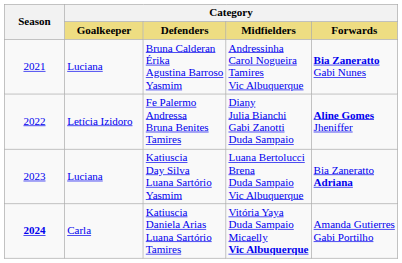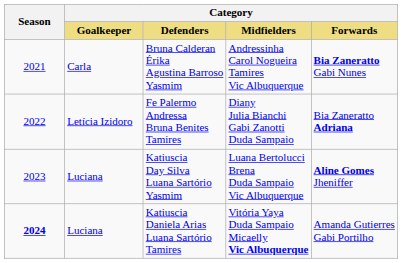 <table class="wikitable">
 <tr>
 <th width="80" rowspan="2">Season</th>
 <th colspan="4">Category</th>
 </tr>
 <tr>
 <th style="background-color: #eedd82; width: 20%">Goalkeeper</th>
 <th style="background-color: #eedd82">Defenders</th>
 <th style="background-color: #eedd82">Midfielders</th>
 <th style="background-color: #eedd82">Forwards</th>
 </tr>
 <tr>
 <td align="center"><a href='#'>2021</a></td>
-<td> <a href='#'>Luciana</a> </td>
+<td> <a href='#'>Carla</a> </td>
 <td> <a href='#'>Bruna Calderan</a> <br>  <a href='#'>Érika</a> <br>  <a href='#'>Agustina Barroso</a>  <br>  <a href='#'>Yasmim</a> </td>
 <td> <a href='#'>Andressinha</a> <br>  <a href='#'>Carol Nogueira</a> <br>  <a href='#'>Tamires</a> <br>  <a href='#'>Vic Albuquerque</a> </td>
 <td> <strong><a href='#'>Bia Zaneratto</a> </strong><br>  <a href='#'>Gabi Nunes</a> </td>
 </tr>
 <tr>
 <td align="center"><a href='#'>2022</a></td>
 <td> <a href='#'>Letícia Izidoro</a> </td>
 <td> <a href='#'>Fe Palermo</a> <br>  <a href='#'>Andressa</a> <br>  <a href='#'>Bruna Benites</a>  <br>  <a href='#'>Tamires</a> </td>
 <td> <a href='#'>Diany</a> <br>  <a href='#'>Julia Bianchi</a> <br>  <a href='#'>Gabi Zanotti</a> <br>  <a href='#'>Duda Sampaio</a> </td>
-<td> <strong><a href='#'>Aline Gomes</a> </strong> <br>  <a href='#'>Jheniffer</a> </td>
+<td> <a href='#'>Bia Zaneratto</a> <br> <strong> <a href='#'>Adriana</a> </strong></td>
 </tr>
 <tr>
 <td align="center"><a href='#'>2023</a></td>
 <td> <a href='#'>Luciana</a> </td>
 <td> <a href='#'>Katiuscia</a> <br>  <a href='#'>Day Silva</a> <br>  <a href='#'>Luana Sartório</a>  <br>  <a href='#'>Yasmim</a> </td>
 <td> <a href='#'>Luana Bertolucci</a> <br>  <a href='#'>Brena</a>  <br>   <a href='#'>Duda Sampaio</a>  <br>  <a href='#'>Vic Albuquerque</a> </td>
-<td> <a href='#'>Bia Zaneratto</a> <br> <strong> <a href='#'>Adriana</a> </strong></td>
+<td> <strong><a href='#'>Aline Gomes</a> </strong> <br>  <a href='#'>Jheniffer</a> </td>
 </tr>
 <tr>
 <td align="center"><strong><a href='#'>2024</a></strong></td>
-<td> <a href='#'>Carla</a> </td>
+<td> <a href='#'>Luciana</a> </td>
 <td> <a href='#'>Katiuscia</a>  <br>  <a href='#'>Daniela Arias</a>  <br>  <a href='#'>Luana Sartório</a>  <br>  <a href='#'>Tamires</a> </td>
 <td> <a href='#'>Vitória Yaya</a>  <br> <a href='#'>Duda Sampaio</a>  <br>  <a href='#'>Micaelly</a>  <br>  <strong><a href='#'>Vic Albuquerque</a> </strong></td>
 <td> <a href='#'>Amanda Gutierres</a>  <br>  <a href='#'>Gabi Portilho</a> </td>
 </tr>
 </table>
